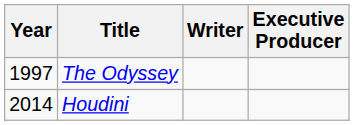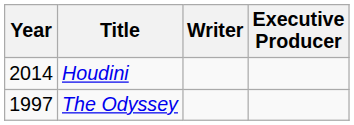 <table class="wikitable">
 <tr>
 <th>Year</th>
 <th>Title</th>
 <th>Writer</th>
 <th>Executive<br>Producer</th>
 </tr>
 <tr>
+<td>2014</td>
+<td><em><a href='#'>Houdini</a></em></td>
+<td></td>
+<td></td>
+</tr>
+<tr>
 <td>1997</td>
 <td><em><a href='#'>The Odyssey</a></em></td>
 <td></td>
 <td></td>
 </tr>
-<tr>
-<td>2014</td>
-<td><em><a href='#'>Houdini</a></em></td>
-<td></td>
-<td></td>
-</tr>
 </table>
